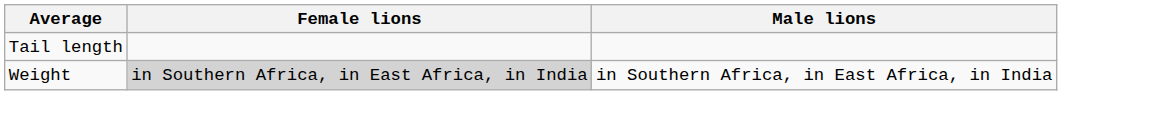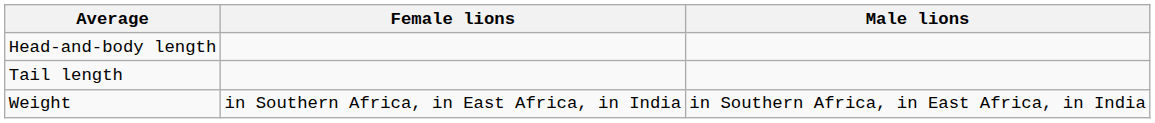 <table class="wikitable">
 <tr>
 <th>Average</th>
 <th>Female lions</th>
 <th>Male lions</th>
+</tr>
+<tr>
+<td>Head-and-body length</td>
+<td></td>
+<td></td>
 </tr>
 <tr>
 <td>Tail length</td>
 <td></td>
 <td></td>
 </tr>
 <tr>
 <td>Weight</td>
-<td style="background: lightgrey;"> in Southern Africa, in East Africa, in India</td>
+<td> in Southern Africa, in East Africa, in India</td>
 <td> in Southern Africa, in East Africa, in India</td>
 </tr>
 </table>
